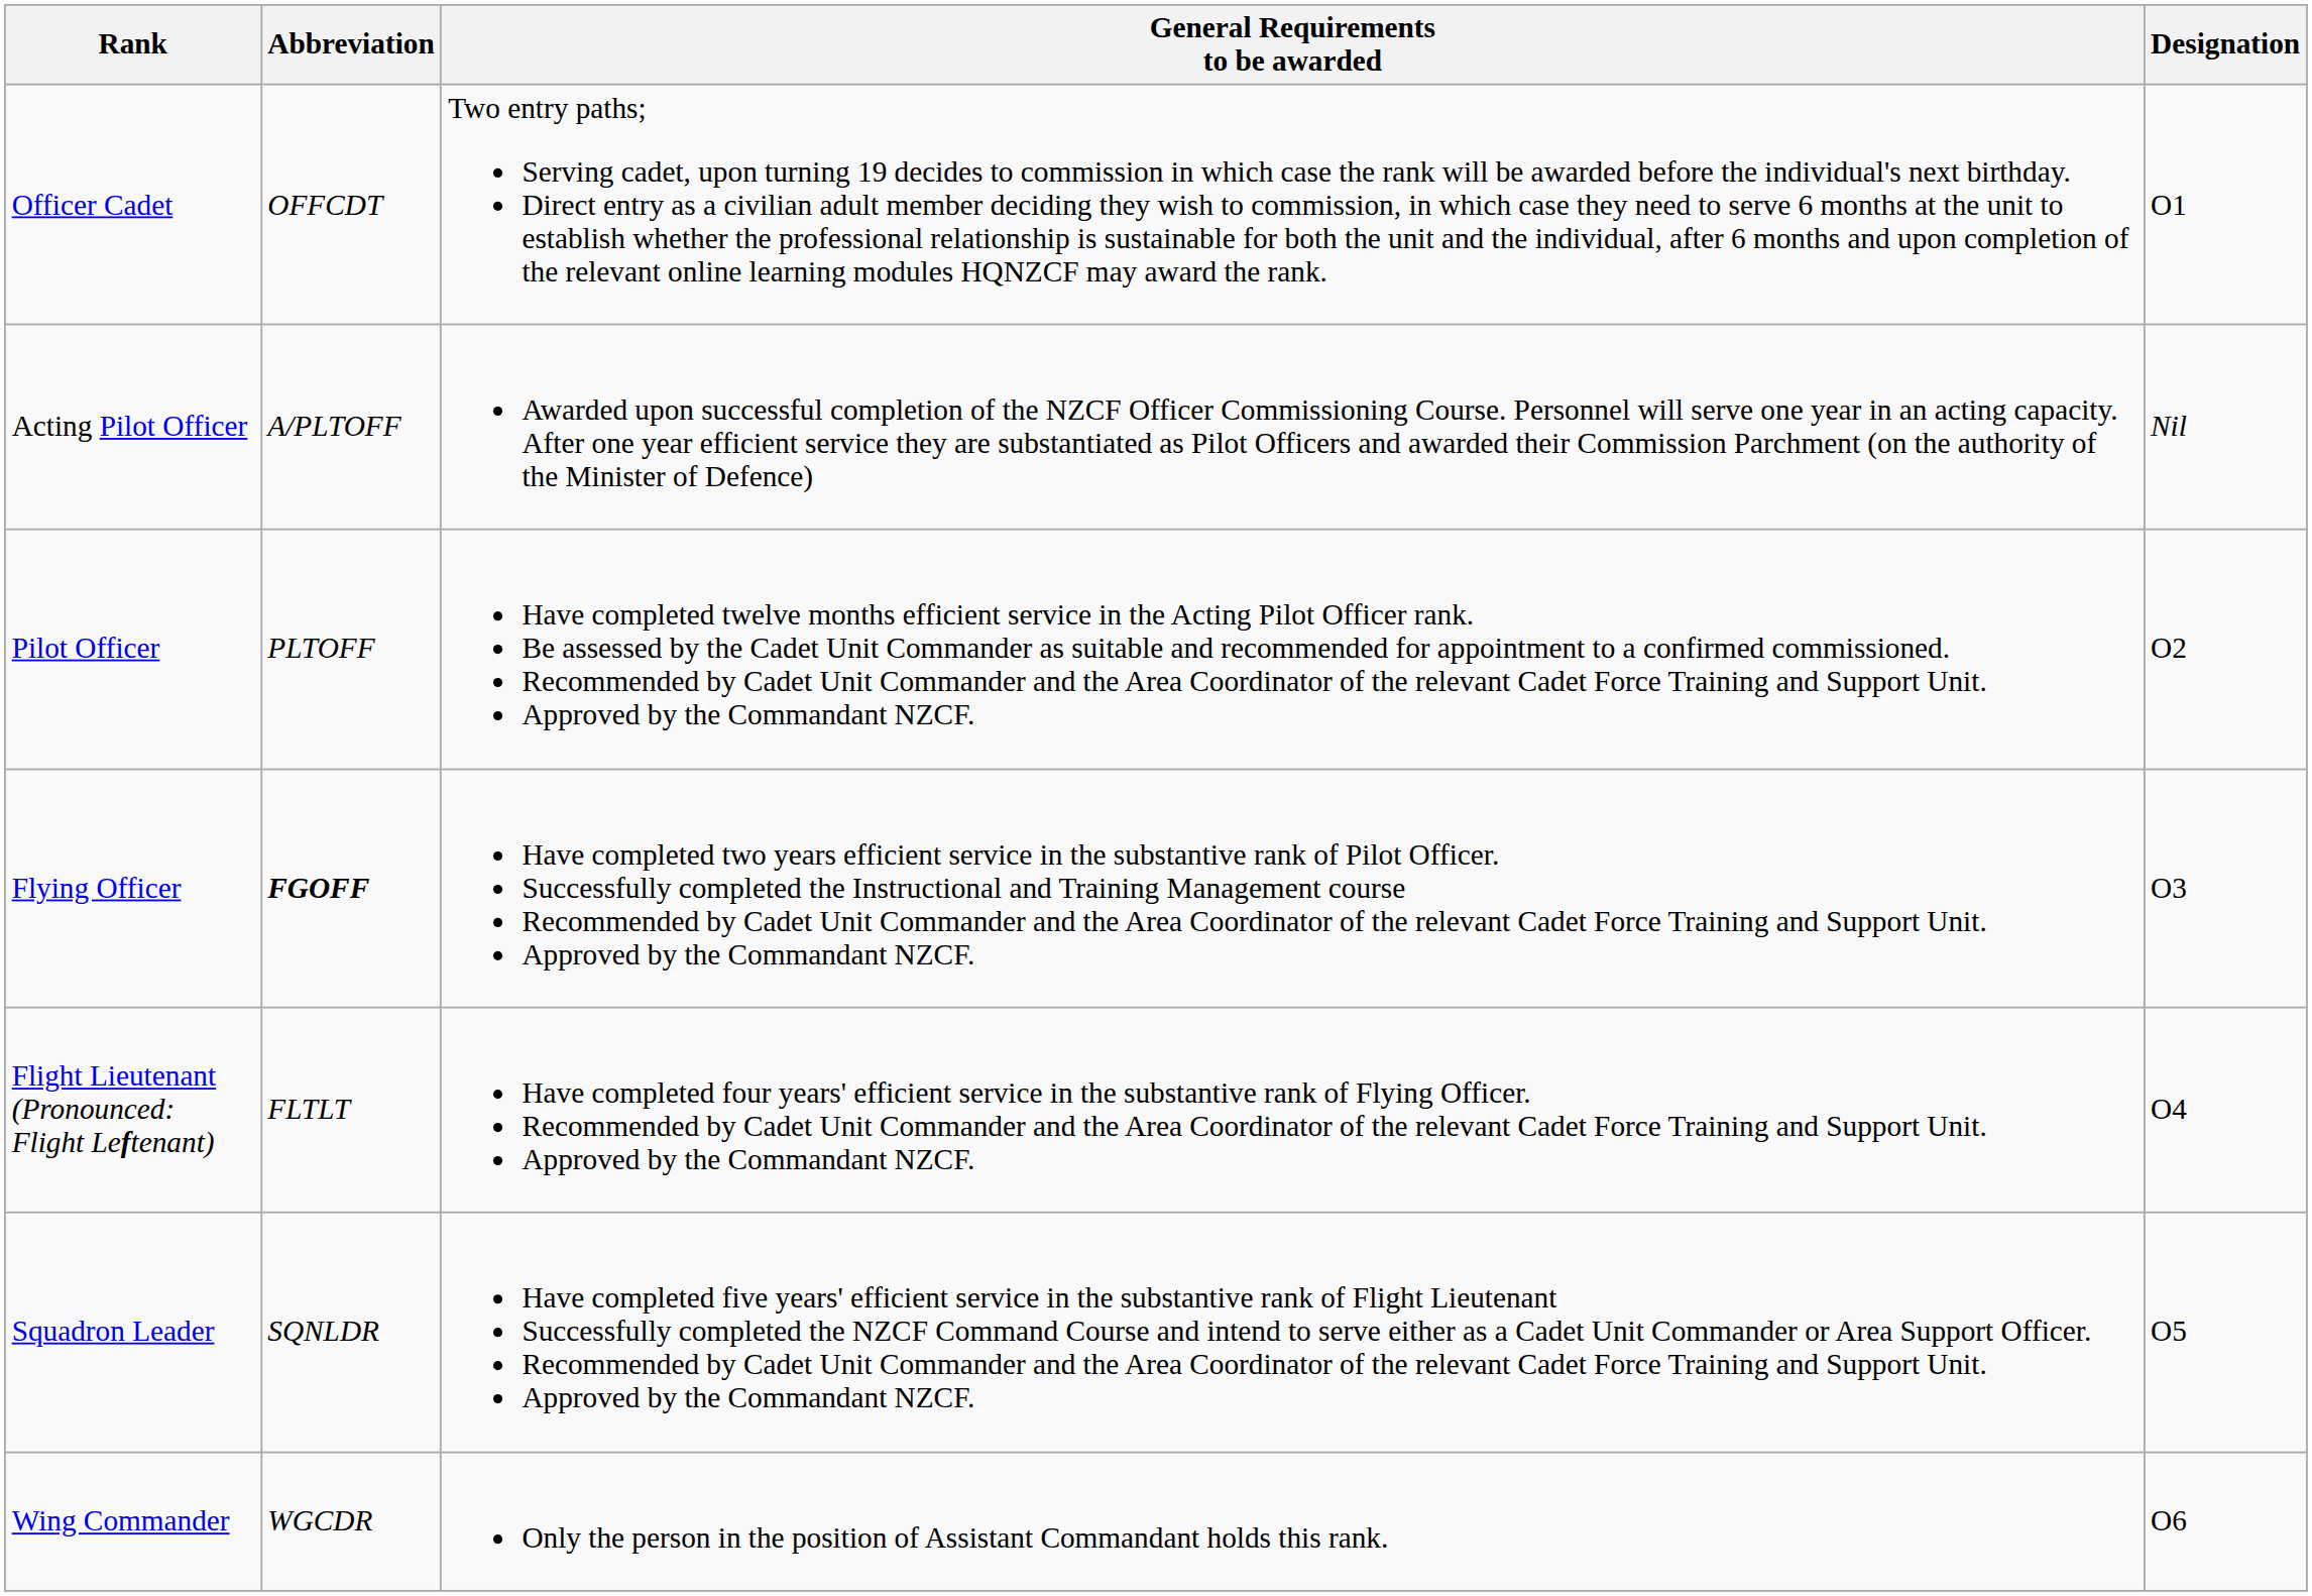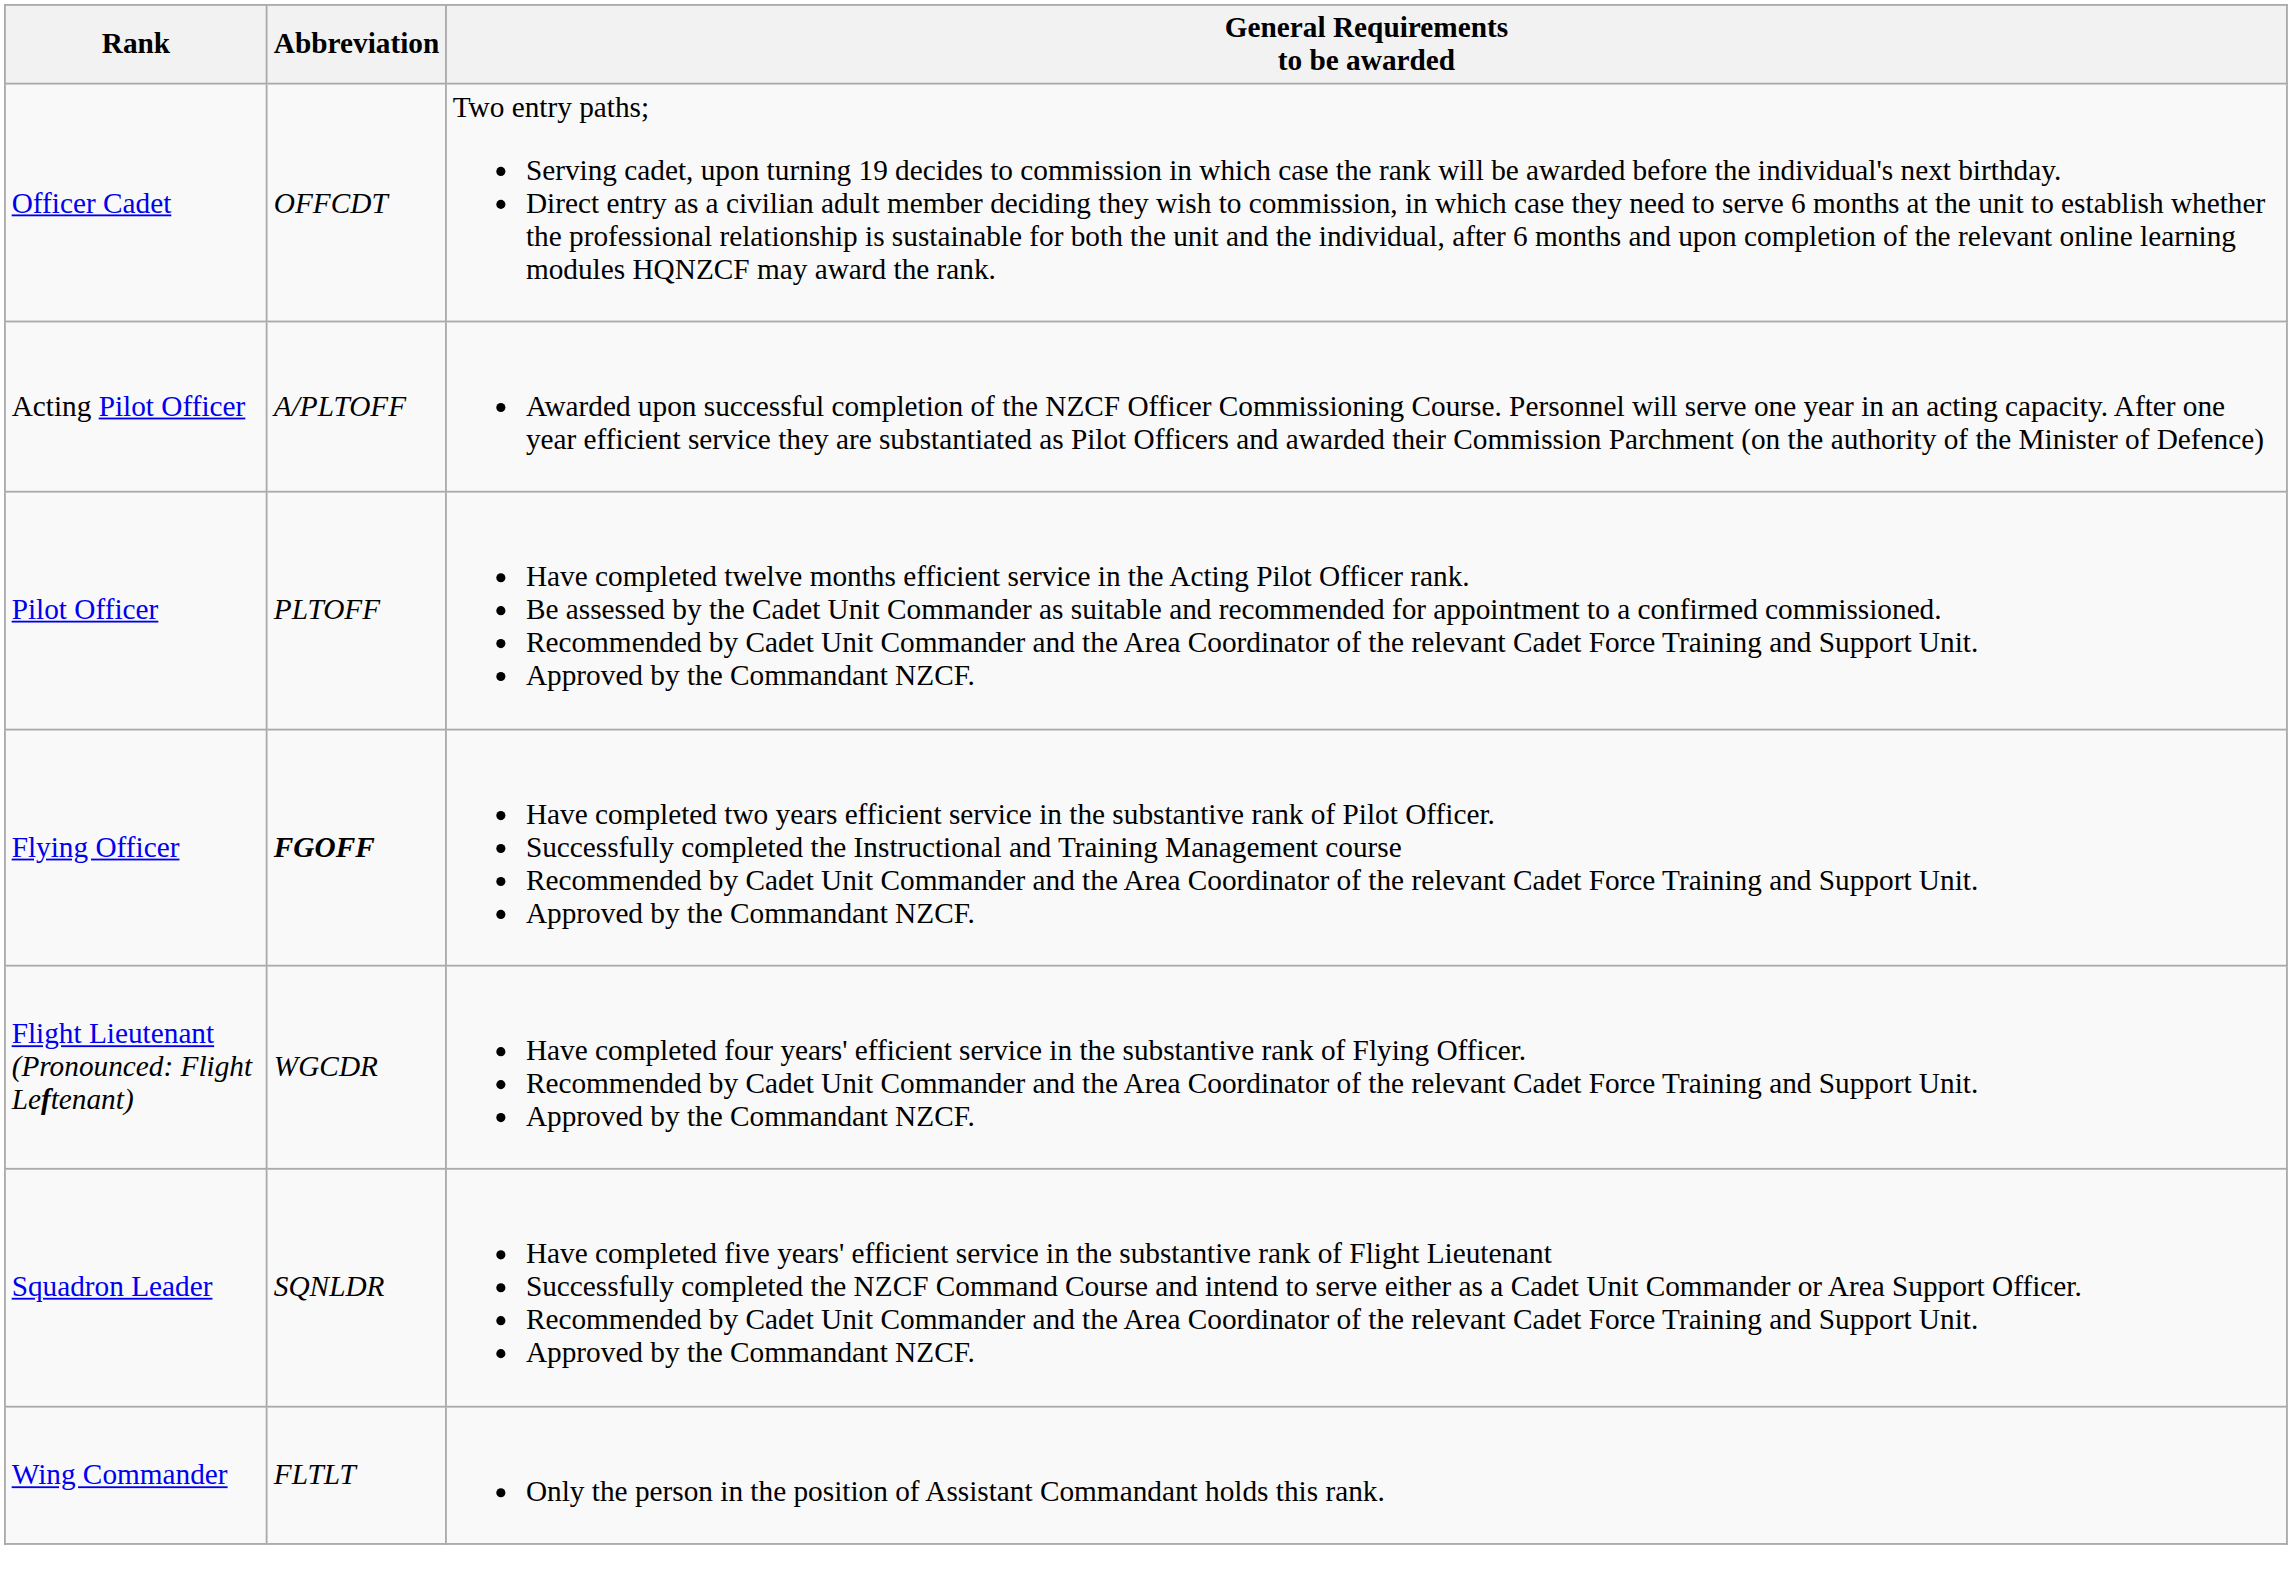 <table class="wikitable mw-collapsible">
 <tr>
 <th>Rank</th>
 <th>Abbreviation</th>
 <th>General Requirements<br>to be awarded</th>
-<th>Designation</th>
 </tr>
 <tr>
 <td><a href='#'>Officer Cadet</a></td>
 <td><em>OFFCDT</em></td>
 <td>Two entry paths;<br><ul><li>Serving cadet, upon turning 19 decides to commission in which case the rank will be awarded before the individual's next birthday.</li><li>Direct entry as a civilian adult member deciding they wish to commission, in which case they need to serve 6 months at the unit to establish whether the professional relationship is sustainable for both the unit and the individual, after 6 months and upon completion of the relevant online learning modules HQNZCF may award the rank.</li></ul></td>
-<td>O1</td>
 </tr>
 <tr>
 <td>Acting <a href='#'>Pilot Officer</a></td>
 <td><em>A/PLTOFF</em></td>
 <td><br><ul><li>Awarded upon successful completion of the NZCF Officer Commissioning Course. Personnel will serve one year in an acting capacity. After one year efficient service they are substantiated as Pilot Officers and awarded their Commission Parchment (on the authority of the Minister of Defence)</li></ul></td>
-<td><em>Nil</em></td>
 </tr>
 <tr>
 <td><a href='#'>Pilot Officer</a></td>
 <td><em>PLTOFF</em></td>
 <td><br><ul><li>Have completed twelve months efficient service in the Acting Pilot Officer rank.</li><li>Be assessed by the Cadet Unit Commander as suitable and recommended for appointment to a confirmed commissioned.</li><li>Recommended by Cadet Unit Commander and the Area Coordinator of the relevant Cadet Force Training and Support Unit.</li><li>Approved by the Commandant NZCF.</li></ul></td>
-<td>O2</td>
 </tr>
 <tr>
 <td><a href='#'>Flying Officer</a></td>
 <td><strong><em>FGOFF</em></strong></td>
 <td><br><ul><li>Have completed two years efficient service in the substantive rank of Pilot Officer.</li><li>Successfully completed the Instructional and Training Management course</li><li>Recommended by Cadet Unit Commander and the Area Coordinator of the relevant Cadet Force Training and Support Unit.</li><li>Approved by the Commandant NZCF.</li></ul></td>
-<td>O3</td>
 </tr>
 <tr>
 <td><a href='#'>Flight Lieutenant</a><br><em>(Pronounced: Flight Le<strong>f</strong>tenant)</em></td>
-<td><em>FLTLT</em></td>
+<td><em>WGCDR</em></td>
 <td><br><ul><li>Have completed four years' efficient service in the substantive rank of Flying Officer.</li><li>Recommended by Cadet Unit Commander and the Area Coordinator of the relevant Cadet Force Training and Support Unit.</li><li>Approved by the Commandant NZCF.</li></ul></td>
-<td>O4</td>
 </tr>
 <tr>
 <td><a href='#'>Squadron Leader</a></td>
 <td><em>SQNLDR</em></td>
 <td><br><ul><li>Have completed five years' efficient service in the substantive rank of Flight Lieutenant</li><li>Successfully completed the NZCF Command Course and intend to serve either as a Cadet Unit Commander or Area Support Officer.</li><li>Recommended by Cadet Unit Commander and the Area Coordinator of the relevant Cadet Force Training and Support Unit.</li><li>Approved by the Commandant NZCF.</li></ul></td>
-<td>O5</td>
 </tr>
 <tr>
 <td><a href='#'>Wing Commander</a></td>
-<td><em>WGCDR</em></td>
+<td><em>FLTLT</em></td>
 <td><br><ul><li>Only the person in the position of Assistant Commandant holds this rank.</li></ul></td>
-<td>O6</td>
 </tr>
 </table>
